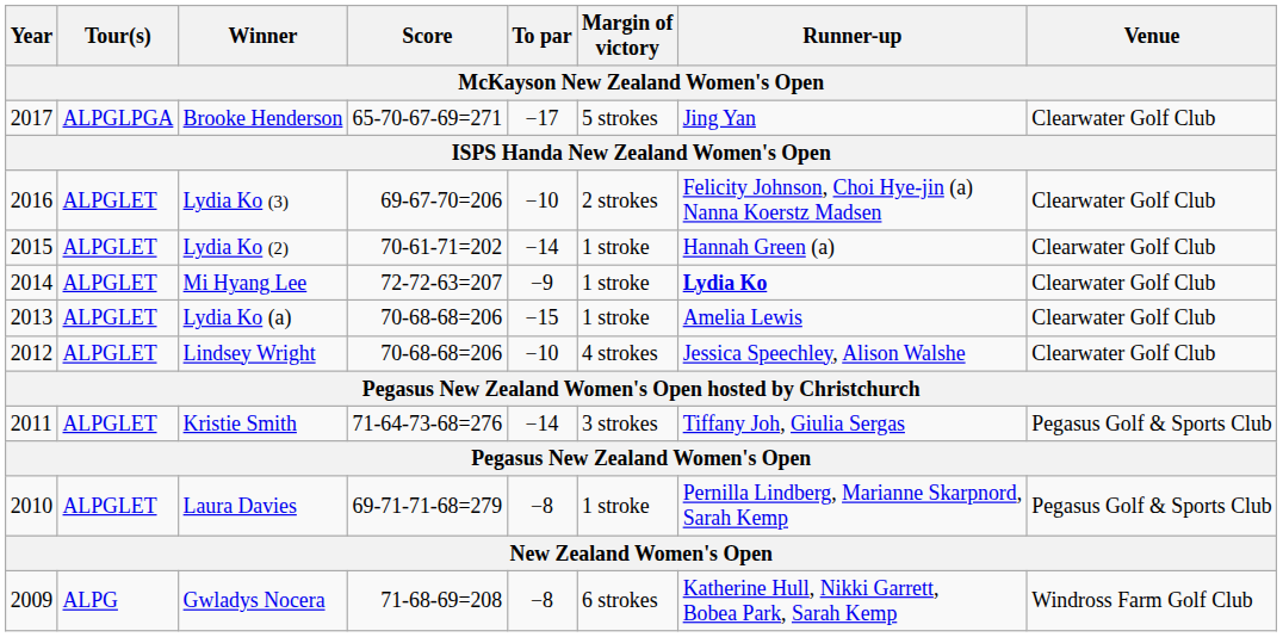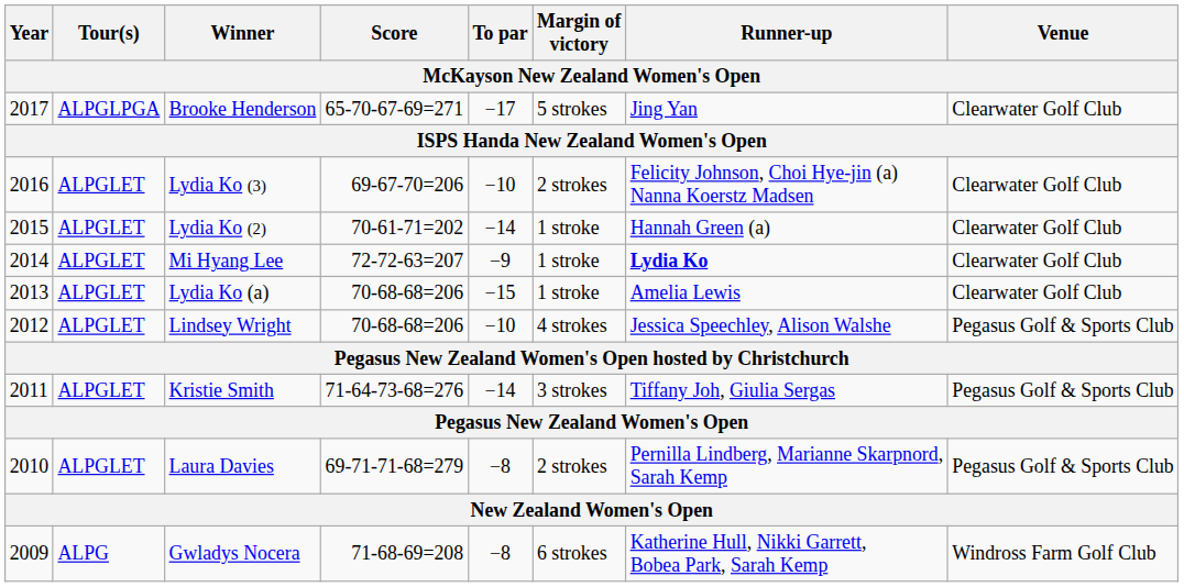 <table class=wikitable style="font-size:95%">
 <tr>
 <th>Year</th>
 <th>Tour(s)</th>
 <th>Winner</th>
 <th>Score</th>
 <th>To par</th>
 <th>Margin of<br>victory</th>
 <th>Runner-up</th>
 <th>Venue</th>
 </tr>
 <tr>
 <th colspan=8>McKayson New Zealand Women's Open</th>
 </tr>
 <tr>
 <td>2017</td>
 <td><a href='#'>ALPG</a><a href='#'>LPGA</a></td>
 <td> <a href='#'>Brooke Henderson</a></td>
 <td align=right>65-70-67-69=271</td>
 <td align=center>−17</td>
 <td>5 strokes</td>
 <td> <a href='#'>Jing Yan</a></td>
 <td>Clearwater Golf Club</td>
 </tr>
 <tr>
 <th colspan=8>ISPS Handa New Zealand Women's Open</th>
 </tr>
 <tr>
 <td>2016</td>
 <td><a href='#'>ALPG</a><a href='#'>LET</a></td>
 <td> <a href='#'>Lydia Ko</a> <small>(3)</small></td>
 <td align=right>69-67-70=206</td>
 <td align=center>−10</td>
 <td>2 strokes</td>
 <td> <a href='#'>Felicity Johnson</a>,  <a href='#'>Choi Hye-jin</a> (a)<br> <a href='#'>Nanna Koerstz Madsen</a></td>
 <td>Clearwater Golf Club</td>
 </tr>
 <tr>
 <td>2015</td>
 <td><a href='#'>ALPG</a><a href='#'>LET</a></td>
 <td> <a href='#'>Lydia Ko</a> <small>(2)</small></td>
 <td align=right>70-61-71=202</td>
 <td align=center>−14</td>
 <td>1 stroke</td>
 <td> <a href='#'>Hannah Green</a> (a)</td>
 <td>Clearwater Golf Club</td>
 </tr>
 <tr>
 <td>2014</td>
 <td><a href='#'>ALPG</a><a href='#'>LET</a></td>
 <td> <a href='#'>Mi Hyang Lee</a></td>
 <td align=right>72-72-63=207</td>
 <td align=center>−9</td>
 <td>1 stroke</td>
 <td><strong> <a href='#'>Lydia Ko</a></strong></td>
 <td>Clearwater Golf Club</td>
 </tr>
 <tr>
 <td>2013</td>
 <td><a href='#'>ALPG</a><a href='#'>LET</a></td>
 <td> <a href='#'>Lydia Ko</a> (a)</td>
 <td align=right>70-68-68=206</td>
 <td align=center>−15</td>
 <td>1 stroke</td>
 <td> <a href='#'>Amelia Lewis</a></td>
 <td>Clearwater Golf Club</td>
 </tr>
 <tr>
 <td>2012</td>
 <td><a href='#'>ALPG</a><a href='#'>LET</a></td>
 <td> <a href='#'>Lindsey Wright</a></td>
 <td align=right>70-68-68=206</td>
 <td align=center>−10</td>
 <td>4 strokes</td>
 <td> <a href='#'>Jessica Speechley</a>,  <a href='#'>Alison Walshe</a></td>
-<td>Clearwater Golf Club</td>
+<td>Pegasus Golf & Sports Club</td>
 </tr>
 <tr>
 <th colspan=8>Pegasus New Zealand Women's Open hosted by Christchurch</th>
 </tr>
 <tr>
 <td>2011</td>
 <td><a href='#'>ALPG</a><a href='#'>LET</a></td>
 <td> <a href='#'>Kristie Smith</a></td>
 <td>71-64-73-68=276</td>
 <td align=center>−14</td>
 <td>3 strokes</td>
 <td> <a href='#'>Tiffany Joh</a>,  <a href='#'>Giulia Sergas</a></td>
 <td>Pegasus Golf & Sports Club</td>
 </tr>
 <tr>
 <th colspan=8>Pegasus New Zealand Women's Open</th>
 </tr>
 <tr>
 <td>2010</td>
 <td><a href='#'>ALPG</a><a href='#'>LET</a></td>
 <td> <a href='#'>Laura Davies</a></td>
 <td>69-71-71-68=279</td>
 <td align=center>−8</td>
-<td>1 stroke</td>
+<td>2 strokes</td>
 <td> <a href='#'>Pernilla Lindberg</a>,  <a href='#'>Marianne Skarpnord</a>,<br> <a href='#'>Sarah Kemp</a></td>
 <td>Pegasus Golf & Sports Club</td>
 </tr>
 <tr>
 <th colspan=8>New Zealand Women's Open</th>
 </tr>
 <tr>
 <td>2009</td>
 <td><a href='#'>ALPG</a></td>
 <td> <a href='#'>Gwladys Nocera</a></td>
 <td align=right>71-68-69=208</td>
 <td align=center>−8</td>
 <td>6 strokes</td>
 <td> <a href='#'>Katherine Hull</a>,  <a href='#'>Nikki Garrett</a>,<br> <a href='#'>Bobea Park</a>,  <a href='#'>Sarah Kemp</a></td>
 <td>Windross Farm Golf Club</td>
 </tr>
 </table>
